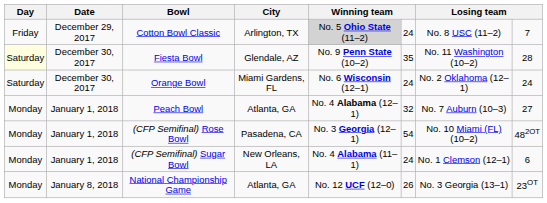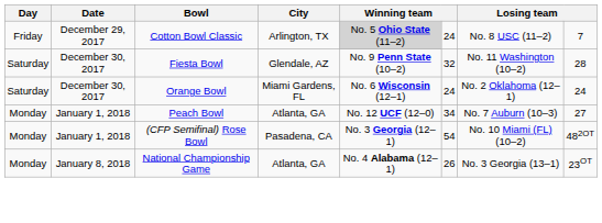 <table class="wikitable" style="text-align:center; font-size: 95%;">
 <tr>
 <th>Day</th>
 <th>Date</th>
 <th>Bowl</th>
 <th>City</th>
 <th colspan=2>Winning team</th>
 <th colspan=2>Losing team</th>
 </tr>
 <tr>
 <td>Friday</td>
 <td>December 29, 2017</td>
 <td><a href='#'>Cotton Bowl Classic</a></td>
 <td>Arlington, TX</td>
 <td style="background: lightgrey;">No. 5 <a href='#'><strong>Ohio State</strong></a> (11–2)</td>
 <td>24</td>
 <td>No. 8 <a href='#'>USC</a> (11–2)</td>
 <td>7</td>
 </tr>
 <tr>
-<td style="background: lightyellow;">Saturday</td>
+<td>Saturday</td>
 <td>December 30, 2017</td>
 <td><a href='#'>Fiesta Bowl</a></td>
 <td>Glendale, AZ</td>
 <td>No. 9 <a href='#'><strong>Penn State</strong></a> (10–2)</td>
-<td>35</td>
+<td>32</td>
 <td>No. 11 <a href='#'>Washington</a> (10–2)</td>
 <td>28</td>
 </tr>
 <tr>
 <td>Saturday</td>
 <td>December 30, 2017</td>
 <td><a href='#'>Orange Bowl</a></td>
 <td>Miami Gardens, FL</td>
 <td>No. 6 <a href='#'><strong>Wisconsin</strong></a> (12–1)</td>
 <td>24</td>
 <td>No. 2 <a href='#'>Oklahoma</a> (12–1)</td>
 <td>24</td>
 </tr>
 <tr>
 <td>Monday</td>
 <td>January 1, 2018</td>
 <td><a href='#'>Peach Bowl</a></td>
 <td>Atlanta, GA</td>
-<td>No. 4 <strong>Alabama</strong> (12–1)</td>
-<td>32</td>
+<td>No. 12 <a href='#'><strong>UCF</strong></a> (12–0)</td>
+<td>34</td>
 <td>No. 7 <a href='#'>Auburn</a> (10–3)</td>
 <td>27</td>
 </tr>
 <tr>
 <td>Monday</td>
 <td>January 1, 2018</td>
 <td><em>(CFP Semifinal)</em> <a href='#'>Rose Bowl</a></td>
 <td>Pasadena, CA</td>
 <td>No. 3 <a href='#'><strong>Georgia</strong></a> (12–1)</td>
 <td>54</td>
 <td>No. 10 <a href='#'>Miami (FL)</a> (10–2)</td>
 <td>48<sup>2OT</sup></td>
 </tr>
 <tr>
 <td>Monday</td>
-<td>January 1, 2018</td>
-<td><em>(CFP Semifinal)</em> <a href='#'>Sugar Bowl</a></td>
-<td>New Orleans, LA</td>
-<td>No. 4 <a href='#'><strong>Alabama</strong></a> (11–1)</td>
-<td>24</td>
-<td>No. 1 <a href='#'>Clemson</a> (12–1)</td>
-<td>6</td>
-</tr>
-<tr>
-<td>Monday</td>
 <td>January 8, 2018</td>
 <td><a href='#'>National Championship Game</a></td>
 <td>Atlanta, GA</td>
-<td>No. 12 <a href='#'><strong>UCF</strong></a> (12–0)</td>
+<td>No. 4 <strong>Alabama</strong> (12–1)</td>
 <td>26</td>
 <td>No. 3 Georgia (13–1)</td>
 <td>23<sup>OT</sup></td>
 </tr>
 </table>
